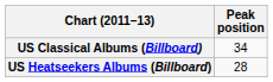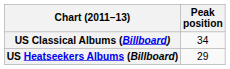 <table class="wikitable sortable plainrowheaders">
 <tr>
 <th scope="col">Chart (2011–13)</th>
 <th scope="col">Peak<br>position</th>
 </tr>
 <tr>
 <th scope="row">US Classical Albums (<em><a href='#'>Billboard</a>)</em></th>
 <td style="text-align:center;">34</td>
 </tr>
 <tr>
 <th scope="row">US <a href='#'>Heatseekers Albums</a> (<em>Billboard</em>)</th>
-<td style="text-align:center;">28</td>
+<td style="text-align:center;">29</td>
 </tr>
 </table>
